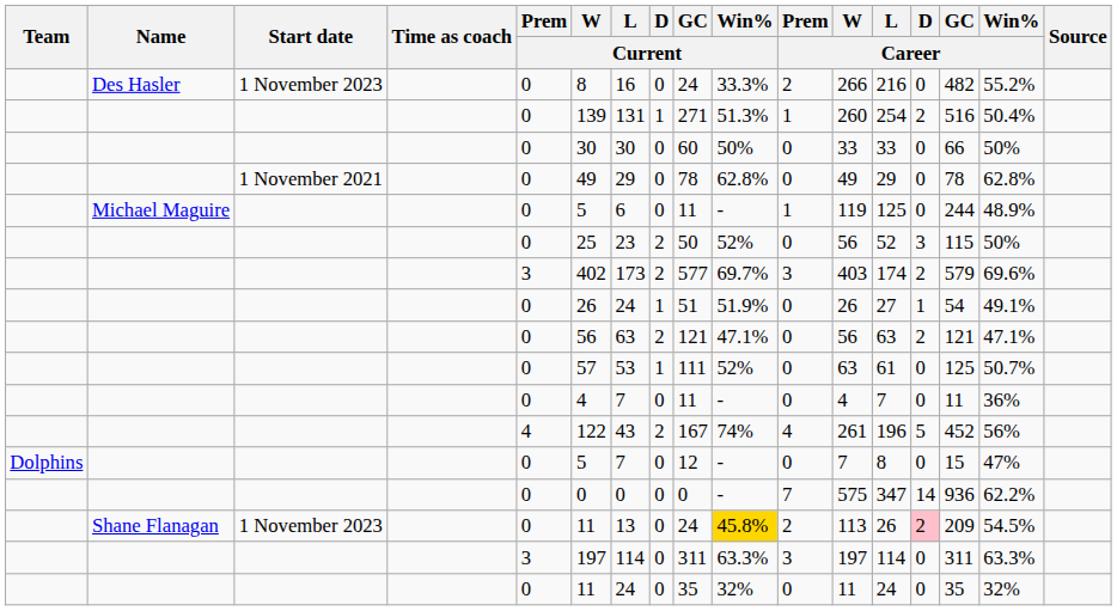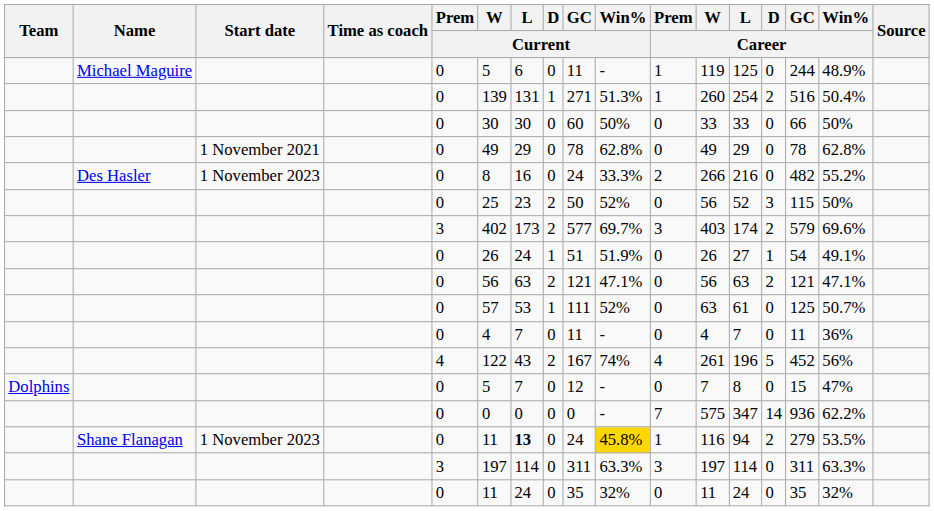 <table class="wikitable sortable">
 <tr>
 <th scope="col" rowspan=2>Team</th>
 <th scope="col" rowspan=2>Name</th>
 <th scope="col" rowspan=2>Start date</th>
 <th scope="col" rowspan=2>Time as coach</th>
 <th scope="col">Prem</th>
 <th scope="col">W</th>
 <th scope="col">L</th>
 <th scope="col">D</th>
 <th scope="col">GC</th>
 <th scope="col">Win%</th>
 <th scope="col">Prem</th>
 <th scope="col">W</th>
 <th scope="col">L</th>
 <th scope="col">D</th>
 <th scope="col">GC</th>
 <th scope="col">Win%</th>
 <th scope="col" rowspan=2 class="unsortable">Source</th>
 </tr>
 <tr class="unsortable">
 <th scope="col" colspan="6">Current</th>
 <th scope="col" colspan="6">Career</th>
 </tr>
 <tr>
 <td></td>
-<td><a href='#'>Des Hasler</a></td>
-<td>1 November 2023</td>
+<td><a href='#'>Michael Maguire</a></td>
+<td></td>
 <td></td>
 <td>0</td>
-<td>8</td>
-<td>16</td>
+<td>5</td>
+<td>6</td>
 <td>0</td>
-<td>24</td>
-<td>33.3%</td>
-<td>2</td>
-<td>266</td>
-<td>216</td>
+<td>11</td>
+<td>-</td>
+<td>1</td>
+<td>119</td>
+<td>125</td>
 <td>0</td>
-<td>482</td>
-<td>55.2%</td>
+<td>244</td>
+<td>48.9%</td>
 <td></td>
 </tr>
 <tr>
 <td></td>
 <td></td>
 <td></td>
 <td></td>
 <td>0</td>
 <td>139</td>
 <td>131</td>
 <td>1</td>
 <td>271</td>
 <td>51.3%</td>
 <td>1</td>
 <td>260</td>
 <td>254</td>
 <td>2</td>
 <td>516</td>
 <td>50.4%</td>
 <td></td>
 </tr>
 <tr>
 <td></td>
 <td></td>
 <td></td>
 <td></td>
 <td>0</td>
 <td>30</td>
 <td>30</td>
 <td>0</td>
 <td>60</td>
 <td>50%</td>
 <td>0</td>
 <td>33</td>
 <td>33</td>
 <td>0</td>
 <td>66</td>
 <td>50%</td>
 <td></td>
 </tr>
 <tr>
 <td></td>
 <td></td>
 <td>1 November 2021</td>
 <td></td>
 <td>0</td>
 <td>49</td>
 <td>29</td>
 <td>0</td>
 <td>78</td>
 <td>62.8%</td>
 <td>0</td>
 <td>49</td>
 <td>29</td>
 <td>0</td>
 <td>78</td>
 <td>62.8%</td>
 <td></td>
 </tr>
 <tr>
 <td></td>
-<td><a href='#'>Michael Maguire</a></td>
-<td></td>
+<td><a href='#'>Des Hasler</a></td>
+<td>1 November 2023</td>
 <td></td>
 <td>0</td>
-<td>5</td>
-<td>6</td>
+<td>8</td>
+<td>16</td>
 <td>0</td>
-<td>11</td>
-<td>-</td>
-<td>1</td>
-<td>119</td>
-<td>125</td>
+<td>24</td>
+<td>33.3%</td>
+<td>2</td>
+<td>266</td>
+<td>216</td>
 <td>0</td>
-<td>244</td>
-<td>48.9%</td>
+<td>482</td>
+<td>55.2%</td>
 <td></td>
 </tr>
 <tr>
 <td></td>
 <td></td>
 <td></td>
 <td></td>
 <td>0</td>
 <td>25</td>
 <td>23</td>
 <td>2</td>
 <td>50</td>
 <td>52%</td>
 <td>0</td>
 <td>56</td>
 <td>52</td>
 <td>3</td>
 <td>115</td>
 <td>50%</td>
 <td></td>
 </tr>
 <tr>
 <td></td>
 <td></td>
 <td></td>
 <td></td>
 <td>3</td>
 <td>402</td>
 <td>173</td>
 <td>2</td>
 <td>577</td>
 <td>69.7%</td>
 <td>3</td>
 <td>403</td>
 <td>174</td>
 <td>2</td>
 <td>579</td>
 <td>69.6%</td>
 <td></td>
 </tr>
 <tr>
 <td></td>
 <td></td>
 <td></td>
 <td></td>
 <td>0</td>
 <td>26</td>
 <td>24</td>
 <td>1</td>
 <td>51</td>
 <td>51.9%</td>
 <td>0</td>
 <td>26</td>
 <td>27</td>
 <td>1</td>
 <td>54</td>
 <td>49.1%</td>
 <td></td>
 </tr>
 <tr>
 <td></td>
 <td></td>
 <td></td>
 <td></td>
 <td>0</td>
 <td>56</td>
 <td>63</td>
 <td>2</td>
 <td>121</td>
 <td>47.1%</td>
 <td>0</td>
 <td>56</td>
 <td>63</td>
 <td>2</td>
 <td>121</td>
 <td>47.1%</td>
 <td></td>
 </tr>
 <tr>
 <td></td>
 <td></td>
 <td></td>
 <td></td>
 <td>0</td>
 <td>57</td>
 <td>53</td>
 <td>1</td>
 <td>111</td>
 <td>52%</td>
 <td>0</td>
 <td>63</td>
 <td>61</td>
 <td>0</td>
 <td>125</td>
 <td>50.7%</td>
 <td></td>
 </tr>
 <tr>
 <td></td>
 <td></td>
 <td></td>
 <td></td>
 <td>0</td>
 <td>4</td>
 <td>7</td>
 <td>0</td>
 <td>11</td>
 <td>-</td>
 <td>0</td>
 <td>4</td>
 <td>7</td>
 <td>0</td>
 <td>11</td>
 <td>36%</td>
 <td></td>
 </tr>
 <tr>
 <td></td>
 <td></td>
 <td></td>
 <td></td>
 <td>4</td>
 <td>122</td>
 <td>43</td>
 <td>2</td>
 <td>167</td>
 <td>74%</td>
 <td>4</td>
 <td>261</td>
 <td>196</td>
 <td>5</td>
 <td>452</td>
 <td>56%</td>
 <td></td>
 </tr>
 <tr>
 <td><a href='#'>Dolphins</a></td>
 <td></td>
 <td></td>
 <td></td>
 <td>0</td>
 <td>5</td>
 <td>7</td>
 <td>0</td>
 <td>12</td>
 <td>-</td>
 <td>0</td>
 <td>7</td>
 <td>8</td>
 <td>0</td>
 <td>15</td>
 <td>47%</td>
 <td></td>
 </tr>
 <tr>
 <td></td>
 <td></td>
 <td></td>
 <td></td>
 <td>0</td>
 <td>0</td>
 <td>0</td>
 <td>0</td>
 <td>0</td>
 <td>-</td>
 <td>7</td>
 <td>575</td>
 <td>347</td>
 <td>14</td>
 <td>936</td>
 <td>62.2%</td>
 <td></td>
 </tr>
 <tr>
 <td></td>
 <td><a href='#'>Shane Flanagan</a></td>
 <td>1 November 2023</td>
 <td></td>
 <td>0</td>
 <td>11</td>
-<td>13</td>
+<td><strong>13</strong></td>
 <td>0</td>
 <td>24</td>
 <td style="background: gold;">45.8%</td>
+<td>1</td>
+<td>116</td>
+<td>94</td>
 <td>2</td>
-<td>113</td>
-<td>26</td>
-<td style="background: pink;">2</td>
-<td>209</td>
-<td>54.5%</td>
+<td>279</td>
+<td>53.5%</td>
 <td></td>
 </tr>
 <tr>
 <td></td>
 <td></td>
 <td></td>
 <td></td>
 <td>3</td>
 <td>197</td>
 <td>114</td>
 <td>0</td>
 <td>311</td>
 <td>63.3%</td>
 <td>3</td>
 <td>197</td>
 <td>114</td>
 <td>0</td>
 <td>311</td>
 <td>63.3%</td>
 <td></td>
 </tr>
 <tr>
 <td></td>
 <td></td>
 <td></td>
 <td></td>
 <td>0</td>
 <td>11</td>
 <td>24</td>
 <td>0</td>
 <td>35</td>
 <td>32%</td>
 <td>0</td>
 <td>11</td>
 <td>24</td>
 <td>0</td>
 <td>35</td>
 <td>32%</td>
 <td></td>
 </tr>
 </table>
